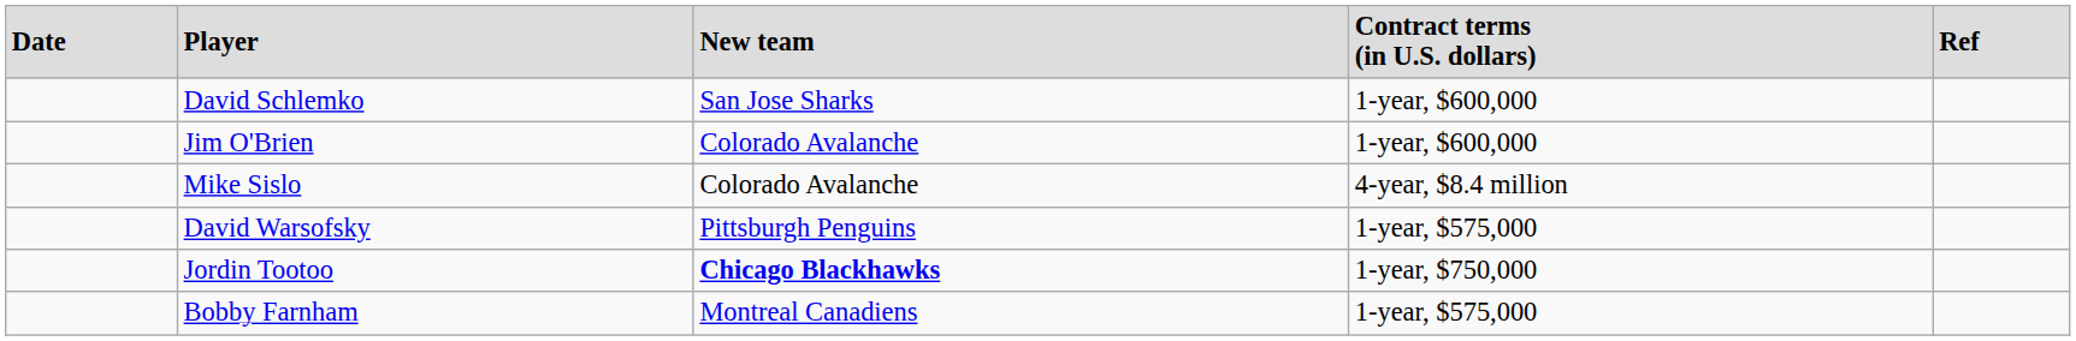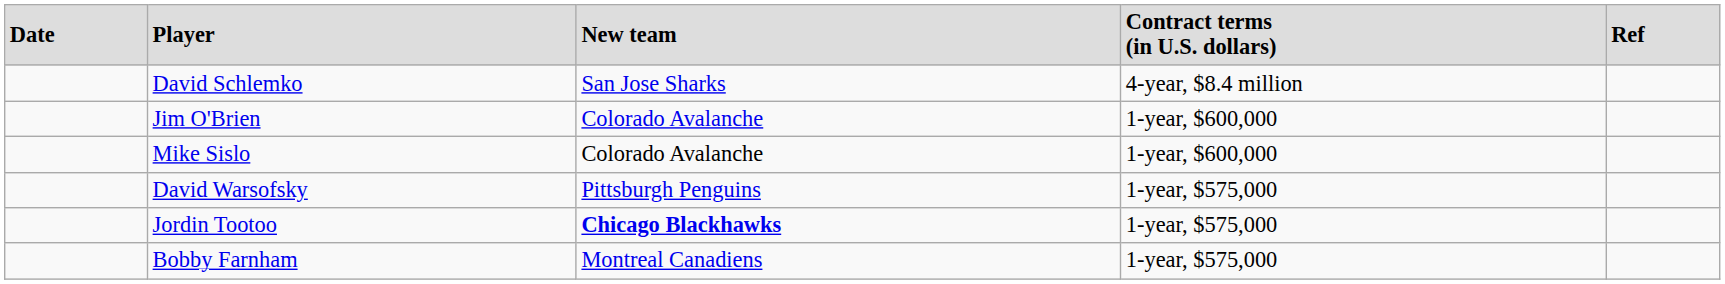 <table class="wikitable" width=97%>
 <tr style="background:#ddd;">
 <td><strong>Date</strong></td>
 <td><strong>Player</strong></td>
 <td><strong>New team</strong></td>
 <td><strong>Contract terms</strong><br><strong>(in U.S. dollars)</strong></td>
 <td><strong>Ref</strong></td>
 </tr>
 <tr>
 <td></td>
 <td><a href='#'>David Schlemko</a></td>
 <td><a href='#'>San Jose Sharks</a></td>
-<td>1-year, $600,000</td>
+<td>4-year, $8.4 million</td>
 <td></td>
 </tr>
 <tr>
 <td></td>
 <td><a href='#'>Jim O'Brien</a></td>
 <td><a href='#'>Colorado Avalanche</a></td>
 <td>1-year, $600,000</td>
 <td></td>
 </tr>
 <tr>
 <td></td>
 <td><a href='#'>Mike Sislo</a></td>
 <td>Colorado Avalanche</td>
-<td>4-year, $8.4 million</td>
+<td>1-year, $600,000</td>
 <td></td>
 </tr>
 <tr>
 <td></td>
 <td><a href='#'>David Warsofsky</a></td>
 <td><a href='#'>Pittsburgh Penguins</a></td>
 <td>1-year, $575,000</td>
 <td></td>
 </tr>
 <tr>
 <td></td>
 <td><a href='#'>Jordin Tootoo</a></td>
 <td><strong><a href='#'>Chicago Blackhawks</a></strong></td>
-<td>1-year, $750,000</td>
+<td>1-year, $575,000</td>
 <td></td>
 </tr>
 <tr>
 <td></td>
 <td><a href='#'>Bobby Farnham</a></td>
 <td><a href='#'>Montreal Canadiens</a></td>
 <td>1-year, $575,000</td>
 <td></td>
 </tr>
 </table>
